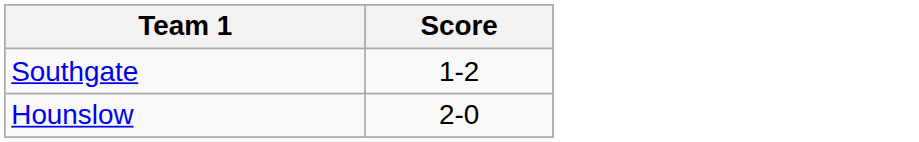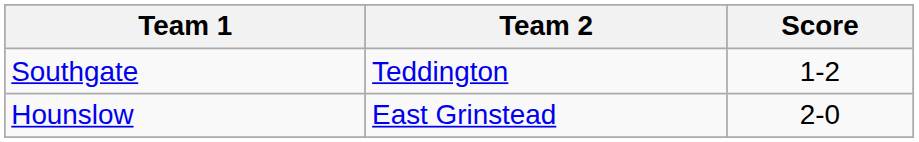 <table class="wikitable" style="font-size: 100%">
 <tr>
 <th width=200>Team 1</th>
+<th width=200>Team 2</th>
 <th width=100>Score</th>
 </tr>
 <tr>
 <td><a href='#'>Southgate</a></td>
+<td><a href='#'>Teddington</a></td>
 <td align=center>1-2</td>
 </tr>
 <tr>
 <td><a href='#'>Hounslow</a></td>
+<td><a href='#'>East Grinstead</a></td>
 <td align=center>2-0</td>
 </tr>
 </table>
